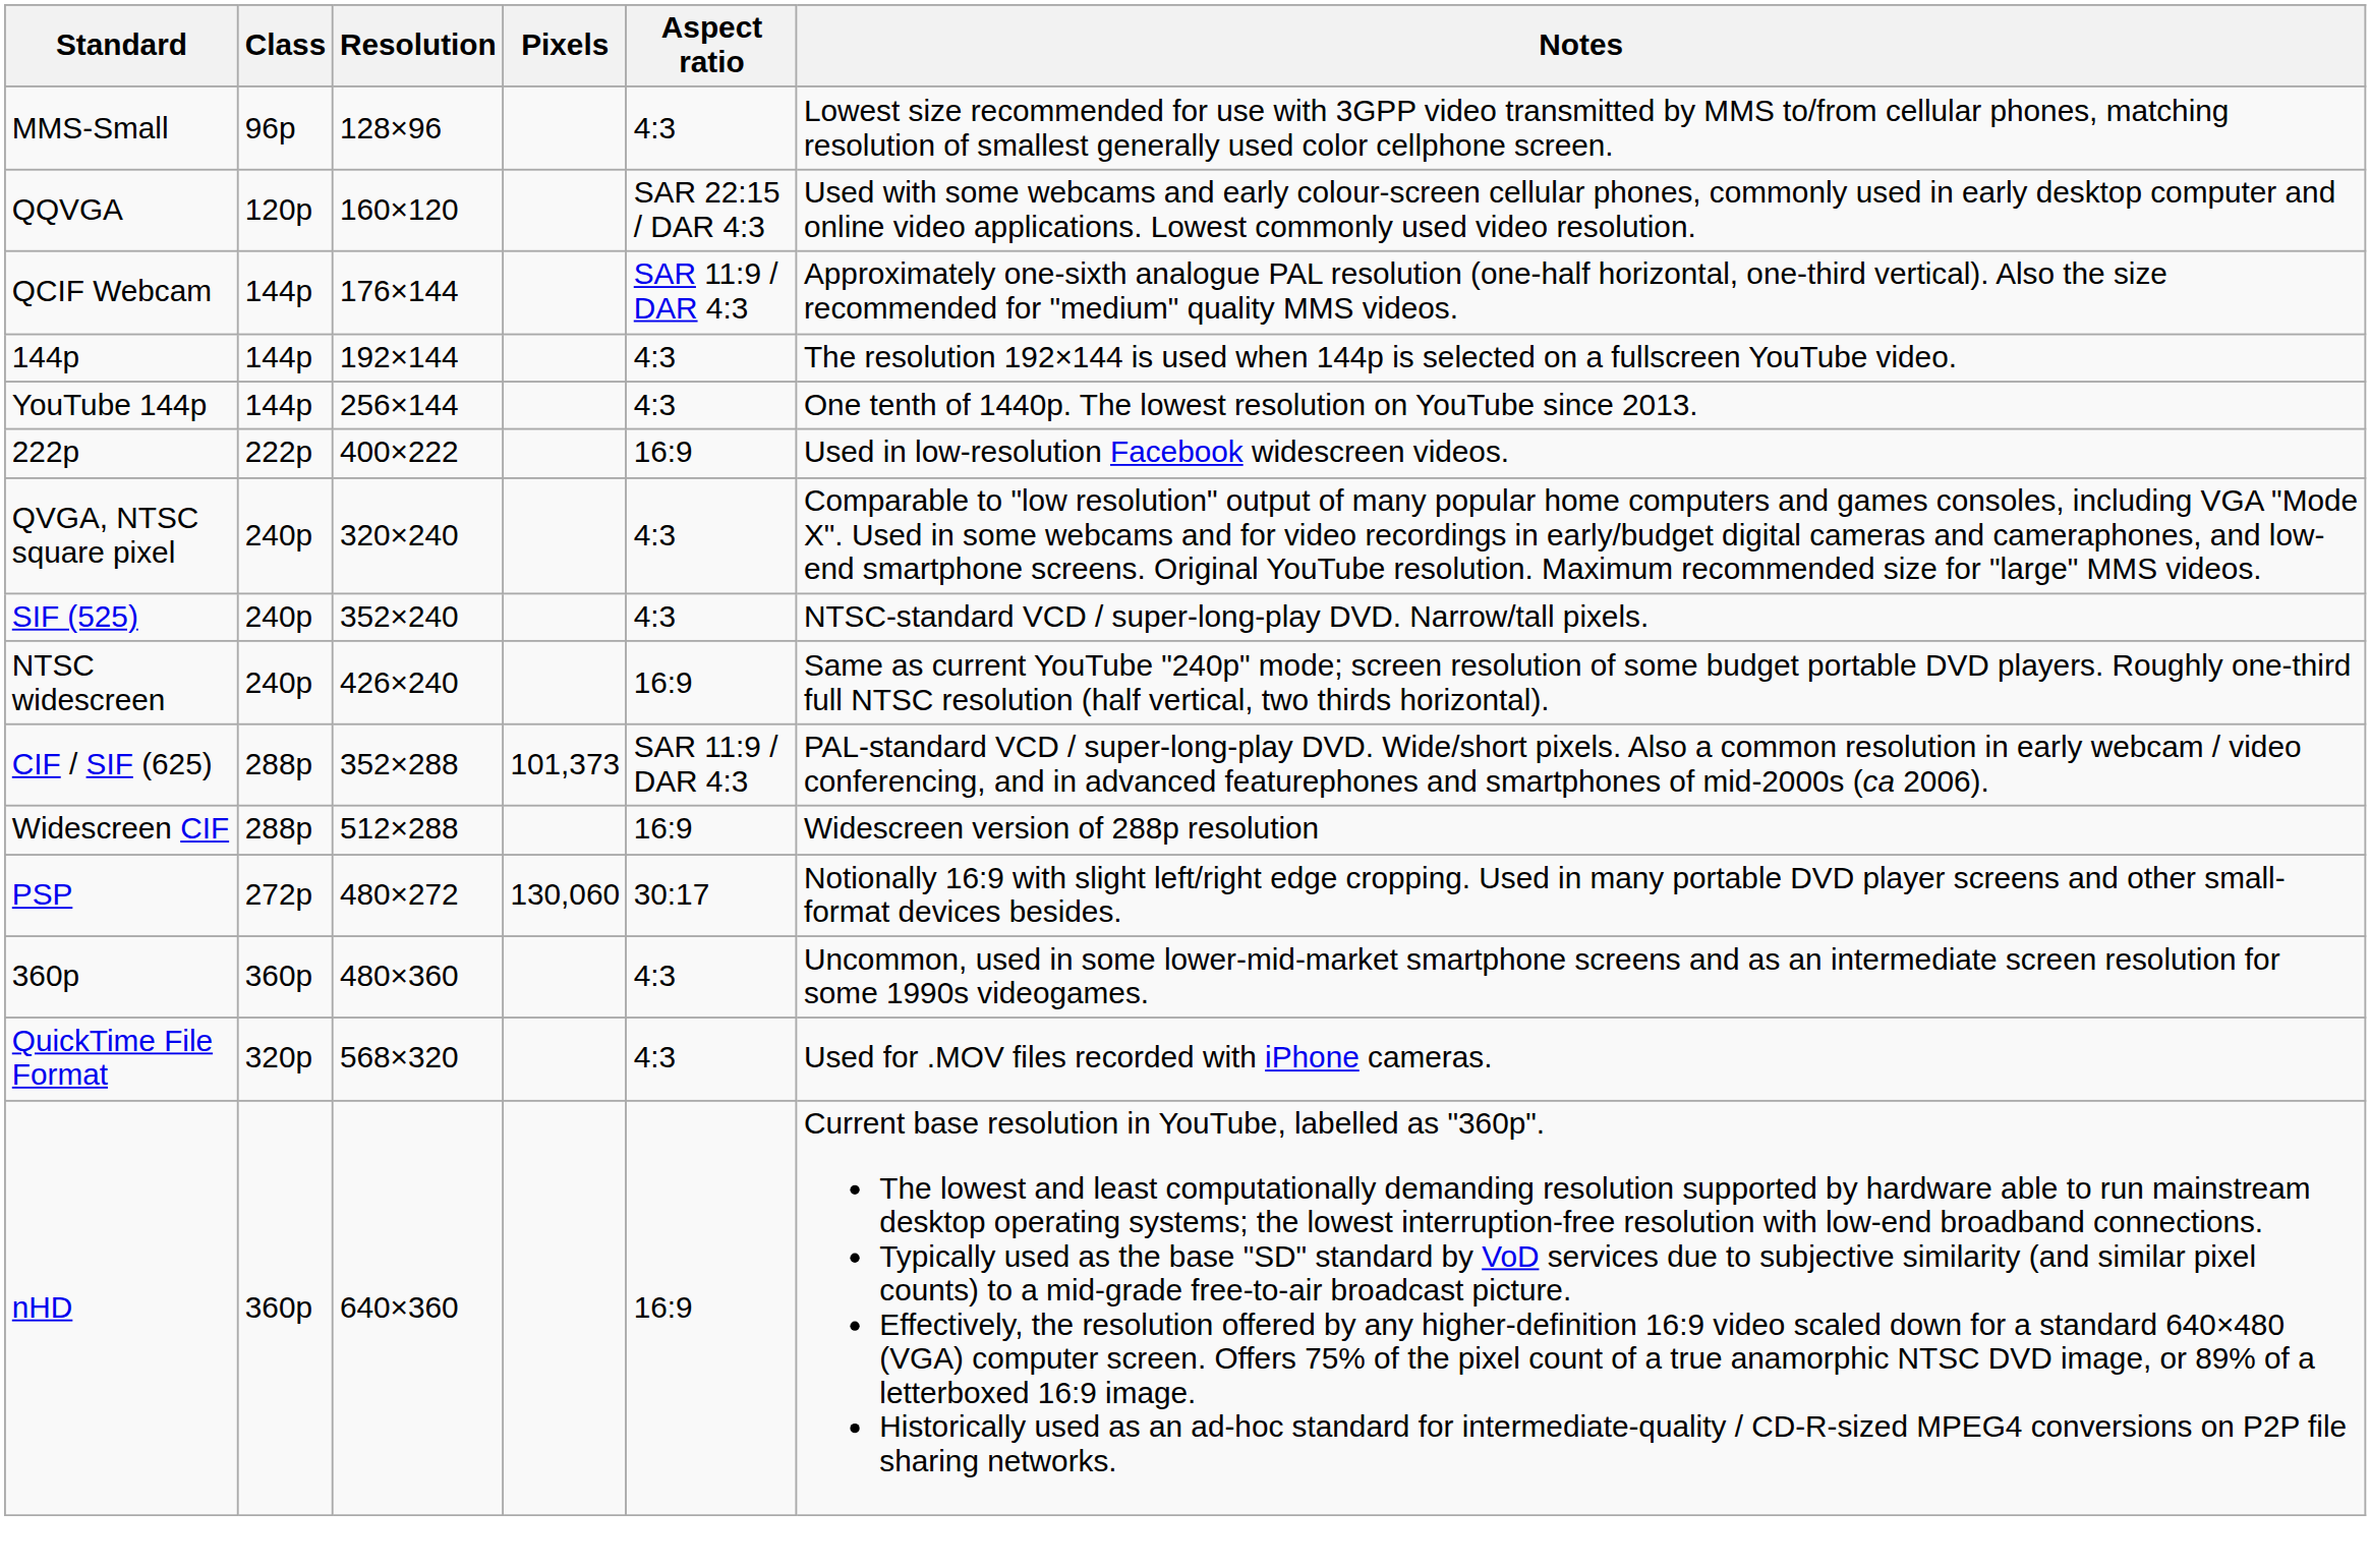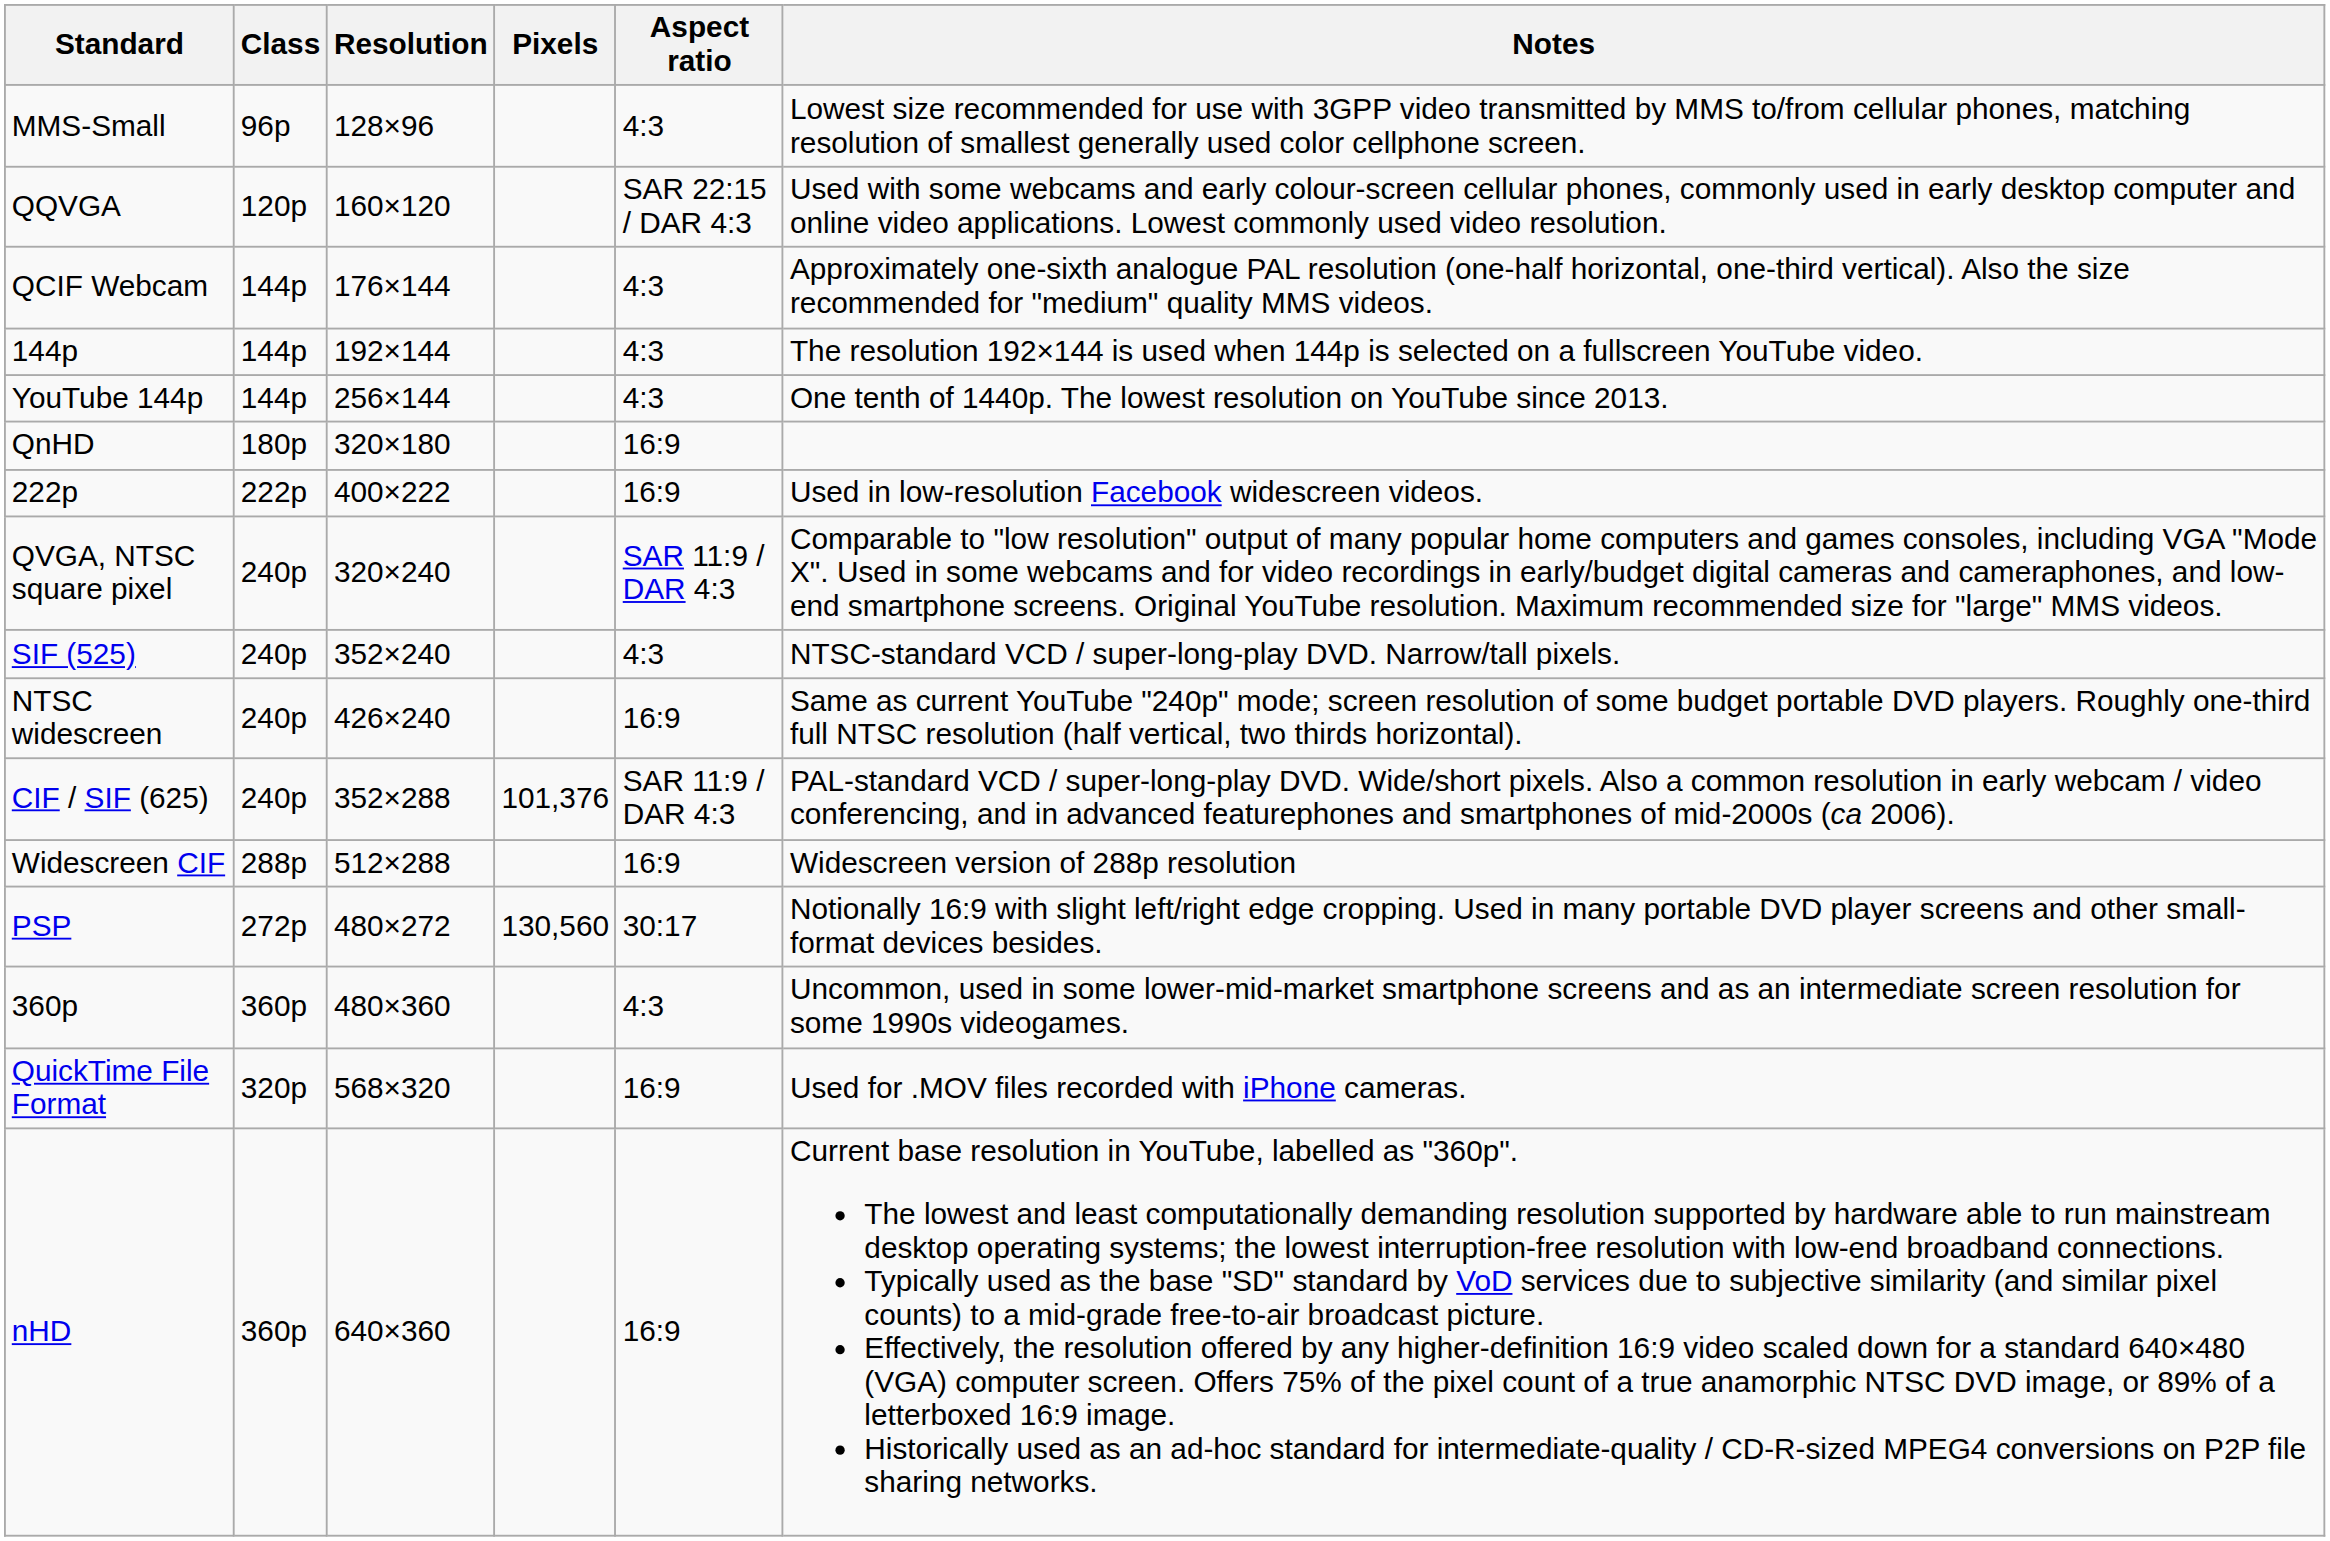 <table class="wikitable sortable">
 <tr>
 <th>Standard</th>
 <th>Class</th>
 <th>Resolution</th>
 <th>Pixels</th>
 <th>Aspect ratio</th>
 <th>Notes</th>
 </tr>
 <tr>
 <td>MMS-Small</td>
 <td>96p</td>
 <td>128×96</td>
 <td></td>
 <td>4:3</td>
 <td>Lowest size recommended for use with 3GPP video transmitted by MMS to/from cellular phones, matching resolution of smallest generally used color cellphone screen.</td>
 </tr>
 <tr>
 <td>QQVGA</td>
 <td>120p</td>
 <td>160×120</td>
 <td></td>
 <td>SAR 22:15 / DAR 4:3</td>
 <td>Used with some webcams and early colour-screen cellular phones, commonly used in early desktop computer and online video applications. Lowest commonly used video resolution.</td>
 </tr>
 <tr>
 <td>QCIF Webcam</td>
 <td>144p</td>
 <td>176×144</td>
 <td></td>
-<td><a href='#'>SAR</a> 11:9 / <a href='#'>DAR</a> 4:3</td>
+<td>4:3</td>
 <td>Approximately one-sixth analogue PAL resolution (one-half horizontal, one-third vertical). Also the size recommended for "medium" quality MMS videos.</td>
 </tr>
 <tr>
 <td>144p</td>
 <td>144p</td>
 <td>192×144</td>
 <td></td>
 <td>4:3</td>
 <td>The resolution 192×144 is used when 144p is selected on a fullscreen YouTube video.</td>
 </tr>
 <tr>
 <td>YouTube 144p</td>
 <td>144p</td>
 <td>256×144</td>
 <td></td>
 <td>4:3</td>
 <td>One tenth of 1440p. The lowest resolution on YouTube since 2013.</td>
 </tr>
 <tr>
+<td>QnHD</td>
+<td>180p</td>
+<td>320×180</td>
+<td></td>
+<td>16:9</td>
+<td></td>
+</tr>
+<tr>
 <td>222p</td>
 <td>222p</td>
 <td>400×222</td>
 <td></td>
 <td>16:9</td>
 <td>Used in low-resolution <a href='#'>Facebook</a> widescreen videos.</td>
 </tr>
 <tr>
 <td>QVGA, NTSC square pixel</td>
 <td>240p</td>
 <td>320×240</td>
 <td></td>
-<td>4:3</td>
+<td><a href='#'>SAR</a> 11:9 / <a href='#'>DAR</a> 4:3</td>
 <td>Comparable to "low resolution" output of many popular home computers and games consoles, including VGA "Mode X". Used in some webcams and for video recordings in early/budget digital cameras and cameraphones, and low-end smartphone screens. Original YouTube resolution. Maximum recommended size for "large" MMS videos.</td>
 </tr>
 <tr>
 <td><a href='#'>SIF (525)</a></td>
 <td>240p</td>
 <td>352×240</td>
 <td></td>
 <td>4:3</td>
 <td>NTSC-standard VCD / super-long-play DVD. Narrow/tall pixels.</td>
 </tr>
 <tr>
 <td>NTSC widescreen</td>
 <td>240p</td>
 <td>426×240</td>
 <td></td>
 <td>16:9</td>
 <td>Same as current YouTube "240p" mode; screen resolution of some budget portable DVD players. Roughly one-third full NTSC resolution (half vertical, two thirds horizontal).</td>
 </tr>
 <tr>
 <td><a href='#'>CIF</a> / <a href='#'>SIF</a> (625)</td>
-<td>288p</td>
+<td>240p</td>
 <td>352×288</td>
-<td>101,373</td>
+<td>101,376</td>
 <td>SAR 11:9 / DAR 4:3</td>
 <td>PAL-standard VCD / super-long-play DVD. Wide/short pixels. Also a common resolution in early webcam / video conferencing, and in advanced featurephones and smartphones of mid-2000s (<em>ca</em> 2006).</td>
 </tr>
 <tr>
 <td>Widescreen <a href='#'>CIF</a></td>
 <td>288p</td>
 <td>512×288</td>
 <td></td>
 <td>16:9</td>
 <td>Widescreen version of 288p resolution</td>
 </tr>
 <tr>
 <td><a href='#'>PSP</a></td>
 <td>272p</td>
 <td>480×272</td>
-<td>130,060</td>
+<td>130,560</td>
 <td>30:17</td>
 <td>Notionally 16:9 with slight left/right edge cropping. Used in many portable DVD player screens and other small-format devices besides.</td>
 </tr>
 <tr>
 <td>360p</td>
 <td>360p</td>
 <td>480×360</td>
 <td></td>
 <td>4:3</td>
 <td>Uncommon, used in some lower-mid-market smartphone screens and as an intermediate screen resolution for some 1990s videogames.</td>
 </tr>
 <tr>
 <td><a href='#'>QuickTime File Format</a></td>
 <td>320p</td>
 <td>568×320</td>
 <td></td>
-<td>4:3</td>
+<td>16:9</td>
 <td>Used for .MOV files recorded with <a href='#'>iPhone</a> cameras.</td>
 </tr>
 <tr>
 <td><a href='#'>nHD</a></td>
 <td>360p</td>
 <td>640×360</td>
 <td></td>
 <td>16:9</td>
 <td>Current base resolution in YouTube, labelled as "360p".<br><ul><li>The lowest and least computationally demanding resolution supported by hardware able to run mainstream desktop operating systems; the lowest interruption-free resolution with low-end broadband connections.</li><li>Typically used as the base "SD" standard by <a href='#'>VoD</a> services due to subjective similarity (and similar pixel counts) to a mid-grade free-to-air broadcast picture.</li><li>Effectively, the resolution offered by any higher-definition 16:9 video scaled down for a standard 640×480 (VGA) computer screen. Offers 75% of the pixel count of a true anamorphic NTSC DVD image, or 89% of a letterboxed 16:9 image.</li><li>Historically used as an ad-hoc standard for intermediate-quality / CD-R-sized MPEG4 conversions on P2P file sharing networks.</li></ul></td>
 </tr>
 </table>
